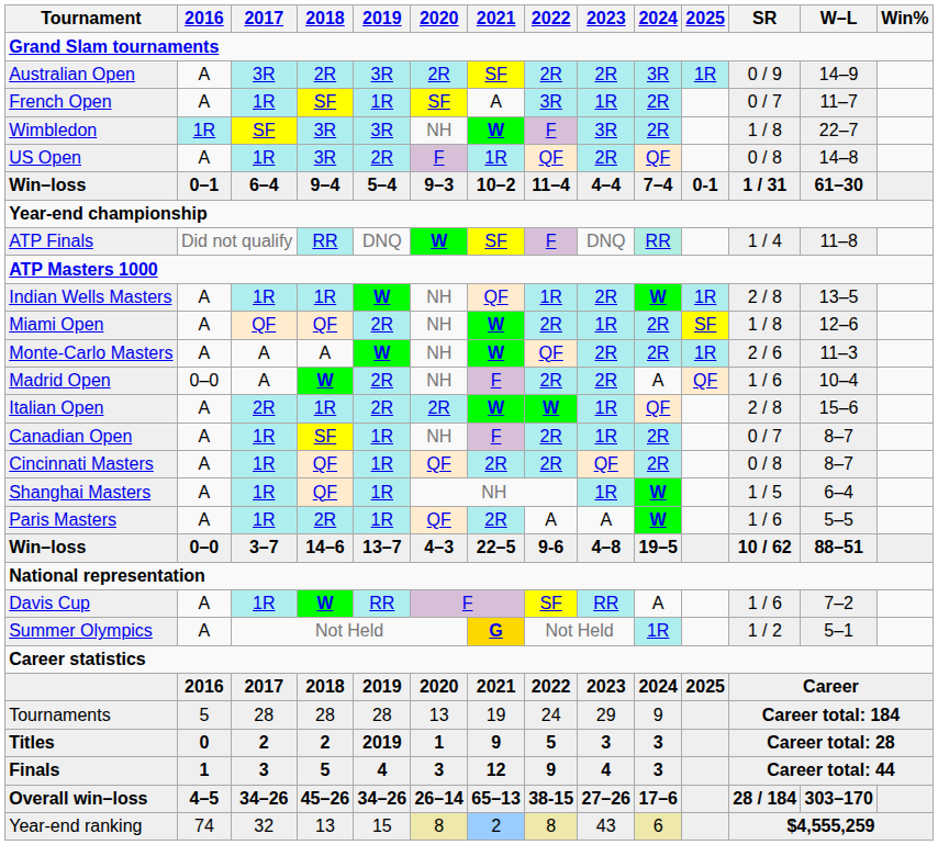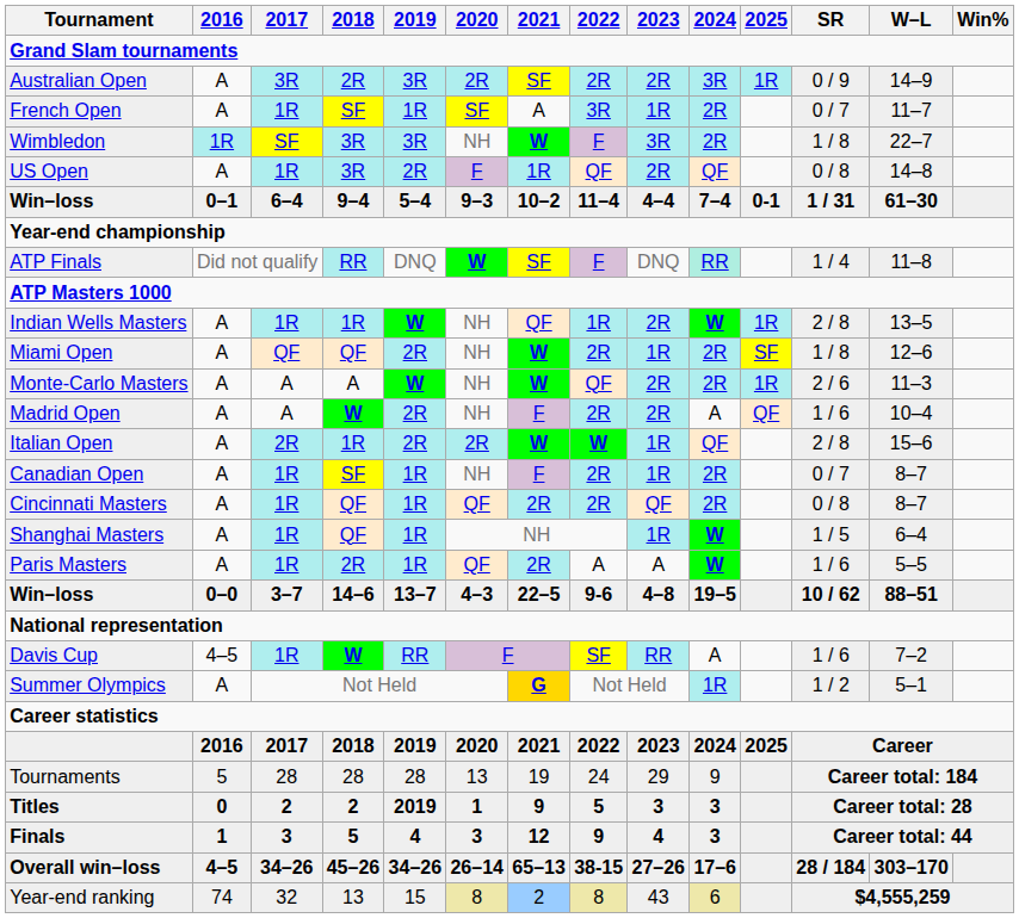 <table class=wikitable style=text-align:center>
 <tr>
 <th>Tournament</th>
 <th><a href='#'>2016</a></th>
 <th><a href='#'>2017</a></th>
 <th><a href='#'>2018</a></th>
 <th><a href='#'>2019</a></th>
 <th><a href='#'>2020</a></th>
 <th><a href='#'>2021</a></th>
 <th><a href='#'>2022</a></th>
 <th><a href='#'>2023</a></th>
 <th><a href='#'>2024</a></th>
 <th><a href='#'>2025</a></th>
 <th>SR</th>
 <th>W–L</th>
 <th>Win%</th>
 </tr>
 <tr>
 <td colspan="14" style="text-align:left"><strong><a href='#'>Grand Slam tournaments</a></strong></td>
 </tr>
 <tr>
 <td bgcolor=efefef align=left><a href='#'>Australian Open</a></td>
 <td>A</td>
 <td bgcolor=afeeee><a href='#'>3R</a></td>
 <td bgcolor=afeeee><a href='#'>2R</a></td>
 <td bgcolor=afeeee><a href='#'>3R</a></td>
 <td bgcolor=afeeee><a href='#'>2R</a></td>
 <td bgcolor=yellow><a href='#'>SF</a></td>
 <td bgcolor=afeeee><a href='#'>2R</a></td>
 <td bgcolor=afeeee><a href='#'>2R</a></td>
 <td bgcolor=afeeee><a href='#'>3R</a></td>
 <td bgcolor=afeeee><a href='#'>1R</a></td>
 <td bgcolor="efefef">0 / 9</td>
 <td bgcolor="efefef">14–9</td>
 <td></td>
 </tr>
 <tr>
 <td bgcolor=efefef align=left><a href='#'>French Open</a></td>
 <td>A</td>
 <td bgcolor=afeeee><a href='#'>1R</a></td>
 <td style=background:yellow><a href='#'>SF</a></td>
 <td bgcolor=afeeee><a href='#'>1R</a></td>
 <td bgcolor=yellow><a href='#'>SF</a></td>
 <td>A</td>
 <td bgcolor=afeeee><a href='#'>3R</a></td>
 <td bgcolor=afeeee><a href='#'>1R</a></td>
 <td bgcolor=afeeee><a href='#'>2R</a></td>
 <td></td>
 <td bgcolor="efefef">0 / 7</td>
 <td bgcolor=efefef>11–7</td>
 <td></td>
 </tr>
 <tr>
 <td bgcolor=efefef align=left><a href='#'>Wimbledon</a></td>
 <td bgcolor=afeeee><a href='#'>1R</a></td>
 <td style=background:yellow><a href='#'>SF</a></td>
 <td bgcolor=afeeee><a href='#'>3R</a></td>
 <td bgcolor=afeeee><a href='#'>3R</a></td>
 <td style=color:#767676>NH</td>
 <td bgcolor=lime><a href='#'><strong>W</strong></a></td>
 <td bgcolor=thistle><a href='#'>F</a></td>
 <td bgcolor=afeeee><a href='#'>3R</a></td>
 <td bgcolor=afeeee><a href='#'>2R</a></td>
 <td></td>
 <td bgcolor="efefef">1 / 8</td>
 <td bgcolor=efefef>22–7</td>
 <td></td>
 </tr>
 <tr>
 <td bgcolor=efefef align=left><a href='#'>US Open</a></td>
 <td>A</td>
 <td bgcolor=afeeee><a href='#'>1R</a></td>
 <td bgcolor=afeeee><a href='#'>3R</a></td>
 <td bgcolor=afeeee><a href='#'>2R</a></td>
 <td bgcolor=thistle><a href='#'>F</a></td>
 <td bgcolor=afeeee><a href='#'>1R</a></td>
 <td bgcolor=ffebcd><a href='#'>QF</a></td>
 <td bgcolor=afeeee><a href='#'>2R</a></td>
 <td bgcolor=ffebcd><a href='#'>QF</a></td>
 <td></td>
 <td bgcolor="efefef">0 / 8</td>
 <td bgcolor=efefef>14–8</td>
 <td></td>
 </tr>
 <tr style=font-weight:bold;background:#efefef>
 <td style=text-align:left>Win–loss</td>
 <td>0–1</td>
 <td>6–4</td>
 <td>9–4</td>
 <td>5–4</td>
 <td>9–3</td>
 <td>10–2</td>
 <td>11–4</td>
 <td>4–4</td>
 <td>7–4</td>
 <td>0-1</td>
 <td>1 / 31</td>
 <td>61–30</td>
 <td></td>
 </tr>
 <tr>
 <td colspan="14" align="left"><strong>Year-end championship</strong></td>
 </tr>
 <tr>
 <td bgcolor=efefef align=left><a href='#'>ATP Finals</a></td>
 <td colspan=2 style=color:#767676>Did not qualify</td>
 <td bgcolor=afeeee><a href='#'>RR</a></td>
 <td style=color:#767676>DNQ</td>
 <td bgcolor=lime><strong><a href='#'>W</a></strong></td>
 <td bgcolor=yellow><a href='#'>SF</a></td>
 <td bgcolor=thistle><a href='#'>F</a></td>
 <td style=color:#767676>DNQ</td>
 <td bgcolor=afeee><a href='#'>RR</a></td>
 <td></td>
 <td bgcolor="efefef">1 / 4</td>
 <td bgcolor=efefef>11–8</td>
 <td></td>
 </tr>
 <tr>
 <td colspan="14" style="text-align:left"><strong><a href='#'>ATP Masters 1000</a></strong></td>
 </tr>
 <tr>
 <td bgcolor=efefef align=left><a href='#'>Indian Wells Masters</a></td>
 <td>A</td>
 <td bgcolor=afeeee><a href='#'>1R</a></td>
 <td bgcolor=afeeee><a href='#'>1R</a></td>
 <td bgcolor=lime><a href='#'><strong>W</strong></a></td>
 <td style=color:#767676>NH</td>
 <td bgcolor=ffebcd><a href='#'>QF</a></td>
 <td bgcolor=afeeee><a href='#'>1R</a></td>
 <td bgcolor=afeeee><a href='#'>2R</a></td>
 <td bgcolor=lime><a href='#'><strong>W</strong></a></td>
 <td bgcolor=afeeee><a href='#'>1R</a></td>
 <td bgcolor="efefef">2 / 8</td>
 <td bgcolor=efefef>13–5</td>
 <td></td>
 </tr>
 <tr>
 <td bgcolor=efefef align=left><a href='#'>Miami Open</a></td>
 <td>A</td>
 <td bgcolor=ffebcd><a href='#'>QF</a></td>
 <td bgcolor=ffebcd><a href='#'>QF</a></td>
 <td bgcolor=afeeee><a href='#'>2R</a></td>
 <td style=color:#767676>NH</td>
 <td bgcolor=lime><a href='#'><strong>W</strong></a></td>
 <td bgcolor=afeeee><a href='#'>2R</a></td>
 <td bgcolor=afeeee><a href='#'>1R</a></td>
 <td bgcolor=afeeee><a href='#'>2R</a></td>
 <td bgcolor=yellow><a href='#'>SF</a></td>
 <td bgcolor="efefef">1 / 8</td>
 <td bgcolor=efefef>12–6</td>
 <td></td>
 </tr>
 <tr>
 <td bgcolor=efefef align=left><a href='#'>Monte-Carlo Masters</a></td>
 <td>A</td>
 <td>A</td>
 <td>A</td>
 <td bgcolor=lime><a href='#'><strong>W</strong></a></td>
 <td style=color:#767676>NH</td>
 <td bgcolor=lime><a href='#'><strong>W</strong></a></td>
 <td bgcolor=ffebcd><a href='#'>QF</a></td>
 <td bgcolor=afeeee><a href='#'>2R</a></td>
 <td bgcolor=afeeee><a href='#'>2R</a></td>
 <td bgcolor=afeeee><a href='#'>1R</a></td>
 <td bgcolor="efefef">2 / 6</td>
 <td bgcolor=efefef>11–3</td>
 <td></td>
 </tr>
 <tr>
 <td bgcolor=efefef align=left><a href='#'>Madrid Open</a></td>
-<td>0–0</td>
+<td>A</td>
 <td>A</td>
 <td bgcolor=lime><a href='#'><strong>W</strong></a></td>
 <td bgcolor=afeeee><a href='#'>2R</a></td>
 <td style=color:#767676>NH</td>
 <td bgcolor=thistle><a href='#'>F</a></td>
 <td bgcolor=afeeee><a href='#'>2R</a></td>
 <td bgcolor=afeeee><a href='#'>2R</a></td>
 <td>A</td>
 <td bgcolor=ffebcd><a href='#'>QF</a></td>
 <td bgcolor="efefef">1 / 6</td>
 <td bgcolor=efefef>10–4</td>
 <td></td>
 </tr>
 <tr>
 <td bgcolor=efefef align=left><a href='#'>Italian Open</a></td>
 <td>A</td>
 <td bgcolor=afeeee><a href='#'>2R</a></td>
 <td bgcolor=afeeee><a href='#'>1R</a></td>
 <td bgcolor=afeeee><a href='#'>2R</a></td>
 <td bgcolor=afeeee><a href='#'>2R</a></td>
 <td bgcolor=lime><a href='#'><strong>W</strong></a></td>
 <td bgcolor=lime><a href='#'><strong>W</strong></a></td>
 <td bgcolor=afeeee><a href='#'>1R</a></td>
 <td bgcolor=ffebcd><a href='#'>QF</a></td>
 <td></td>
 <td bgcolor="efefef">2 / 8</td>
 <td bgcolor=efefef>15–6</td>
 <td></td>
 </tr>
 <tr>
 <td bgcolor=efefef align=left><a href='#'>Canadian Open</a></td>
 <td>A</td>
 <td bgcolor=afeeee><a href='#'>1R</a></td>
 <td style=background:yellow><a href='#'>SF</a></td>
 <td bgcolor=afeeee><a href='#'>1R</a></td>
 <td style=color:#767676>NH</td>
 <td bgcolor=thistle><a href='#'>F</a></td>
 <td bgcolor=afeeee><a href='#'>2R</a></td>
 <td bgcolor=afeeee><a href='#'>1R</a></td>
 <td bgcolor=afeeee><a href='#'>2R</a></td>
 <td></td>
 <td bgcolor="efefef">0 / 7</td>
 <td bgcolor=efefef>8–7</td>
 <td></td>
 </tr>
 <tr>
 <td bgcolor=efefef align=left><a href='#'>Cincinnati Masters</a></td>
 <td>A</td>
 <td bgcolor=afeeee><a href='#'>1R</a></td>
 <td bgcolor=ffebcd><a href='#'>QF</a></td>
 <td bgcolor=afeeee><a href='#'>1R</a></td>
 <td bgcolor=ffebcd><a href='#'>QF</a></td>
 <td bgcolor=afeeee><a href='#'>2R</a></td>
 <td bgcolor=afeeee><a href='#'>2R</a></td>
 <td bgcolor=ffebcd><a href='#'>QF</a></td>
 <td bgcolor=afeeee><a href='#'>2R</a></td>
 <td></td>
 <td bgcolor="efefef">0 / 8</td>
 <td bgcolor=efefef>8–7</td>
 <td></td>
 </tr>
 <tr>
 <td bgcolor=efefef align=left><a href='#'>Shanghai Masters</a></td>
 <td>A</td>
 <td bgcolor=afeeee><a href='#'>1R</a></td>
 <td bgcolor=ffebcd><a href='#'>QF</a></td>
 <td bgcolor=afeeee><a href='#'>1R</a></td>
 <td colspan="3" style="color:#767676">NH</td>
 <td bgcolor=afeeee><a href='#'>1R</a></td>
 <td bgcolor=lime><a href='#'><strong>W</strong></a></td>
 <td></td>
 <td bgcolor="efefef">1 / 5</td>
 <td bgcolor=efefef>6–4</td>
 <td></td>
 </tr>
 <tr>
 <td bgcolor=efefef align=left><a href='#'>Paris Masters</a></td>
 <td>A</td>
 <td bgcolor=afeeee><a href='#'>1R</a></td>
 <td bgcolor=afeeee><a href='#'>2R</a></td>
 <td bgcolor=afeeee><a href='#'>1R</a></td>
 <td bgcolor=ffebcd><a href='#'>QF</a></td>
 <td bgcolor=afeeee><a href='#'>2R</a></td>
 <td>A</td>
 <td>A</td>
 <td bgcolor=lime><a href='#'><strong>W</strong></a></td>
 <td></td>
 <td bgcolor="efefef">1 / 6</td>
 <td bgcolor=efefef>5–5</td>
 <td></td>
 </tr>
 <tr style=font-weight:bold;background:#efefef>
 <td style=text-align:left>Win–loss</td>
 <td>0–0</td>
 <td>3–7</td>
 <td>14–6</td>
 <td>13–7</td>
 <td>4–3</td>
 <td>22–5</td>
 <td>9-6</td>
 <td>4–8</td>
 <td>19–5</td>
 <td></td>
 <td>10 / 62</td>
 <td>88–51</td>
 <td></td>
 </tr>
 <tr>
 <td colspan="14" style="text-align:left"><strong>National representation</strong></td>
 </tr>
 <tr>
 <td bgcolor=efefef align=left><a href='#'>Davis Cup</a></td>
-<td>A</td>
+<td>4–5</td>
 <td bgcolor=afeeee><a href='#'>1R</a></td>
 <td bgcolor=lime><a href='#'><strong>W</strong></a></td>
 <td bgcolor=afeeee><a href='#'>RR</a></td>
 <td colspan=2 bgcolor=thistle><a href='#'>F</a></td>
 <td bgcolor=yellow><a href='#'>SF</a></td>
 <td bgcolor=afeeee><a href='#'>RR</a></td>
 <td>A</td>
 <td></td>
 <td bgcolor="efefef">1 / 6</td>
 <td bgcolor="efefef">7–2</td>
 <td></td>
 </tr>
 <tr>
 <td bgcolor=efefef align=left><a href='#'>Summer Olympics</a></td>
 <td>A</td>
 <td colspan=4 style=color:#767676>Not Held</td>
 <td bgcolor=gold><a href='#'><strong>G</strong></a></td>
 <td colspan=2 style=color:#767676>Not Held</td>
 <td bgcolor=afeeee><a href='#'>1R</a></td>
 <td></td>
 <td bgcolor="efefef">1 / 2</td>
 <td bgcolor=efefef>5–1</td>
 <td></td>
 </tr>
 <tr>
 <td colspan="14" style="text-align:left"><strong>Career statistics</strong></td>
 </tr>
 <tr style="font-weight:bold;background:#efefef">
 <td></td>
 <td>2016</td>
 <td>2017</td>
 <td>2018</td>
 <td>2019</td>
 <td>2020</td>
 <td>2021</td>
 <td>2022</td>
 <td>2023</td>
 <td>2024</td>
 <td>2025</td>
 <td colspan="3">Career</td>
 </tr>
 <tr style="background:#efefef">
 <td align="left">Tournaments</td>
 <td>5</td>
 <td>28</td>
 <td>28</td>
 <td>28</td>
 <td>13</td>
 <td>19</td>
 <td>24</td>
 <td>29</td>
 <td>9</td>
 <td></td>
 <td colspan="3"><strong>Career total: 184</strong></td>
 </tr>
 <tr style="font-weight:bold;background:#efefef">
 <td style="text-align:left">Titles</td>
 <td>0</td>
 <td>2</td>
 <td>2</td>
 <td>2019</td>
 <td>1</td>
 <td>9</td>
 <td>5</td>
 <td>3</td>
 <td>3</td>
 <td></td>
 <td colspan="3">Career total: 28</td>
 </tr>
 <tr style="font-weight:bold;background:#efefef">
 <td style="text-align:left">Finals</td>
 <td>1</td>
 <td>3</td>
 <td>5</td>
 <td>4</td>
 <td>3</td>
 <td>12</td>
 <td>9</td>
 <td>4</td>
 <td>3</td>
 <td></td>
 <td colspan="3">Career total: 44</td>
 </tr>
 <tr style="font-weight:bold;background:#efefef">
 <td style="text-align:left">Overall win–loss</td>
 <td>4–5</td>
 <td>34–26</td>
 <td>45–26</td>
 <td>34–26</td>
 <td>26–14</td>
 <td>65–13</td>
 <td>38-15</td>
 <td>27–26</td>
 <td>17–6</td>
 <td></td>
 <td>28 / 184</td>
 <td>303–170</td>
 <td></td>
 </tr>
 <tr style="background:#efefef">
 <td style="text-align:left">Year-end ranking</td>
 <td>74</td>
 <td>32</td>
 <td>13</td>
 <td>15</td>
 <td bgcolor="eee8aa">8</td>
 <td bgcolor=99ccff>2</td>
 <td bgcolor="eee8aa">8</td>
 <td>43</td>
 <td bgcolor="eee8aa">6</td>
 <td></td>
 <td colspan="3"><strong>$4,555,259</strong></td>
 </tr>
 </table>
